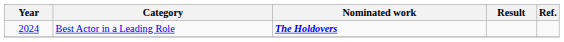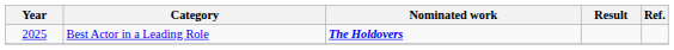 <table class=wikitable>
 <tr>
 <th scope="col" style="width:5em;">Year</th>
 <th scope="col" style="width:26em;">Category</th>
 <th scope="col" style="width:25em;">Nominated work</th>
 <th scope="col" style="width:5em;">Result</th>
 <th>Ref.</th>
 </tr>
 <tr>
-<td style="text-align:center;"><a href='#'>2024</a></td>
+<td style="text-align:center;"><a href='#'>2025</a></td>
 <td><a href='#'>Best Actor in a Leading Role</a></td>
 <td><strong><em><a href='#'>The Holdovers</a></em></strong></td>
 <td></td>
 <td></td>
 </tr>
 <tr>
 </tr>
 </table>
